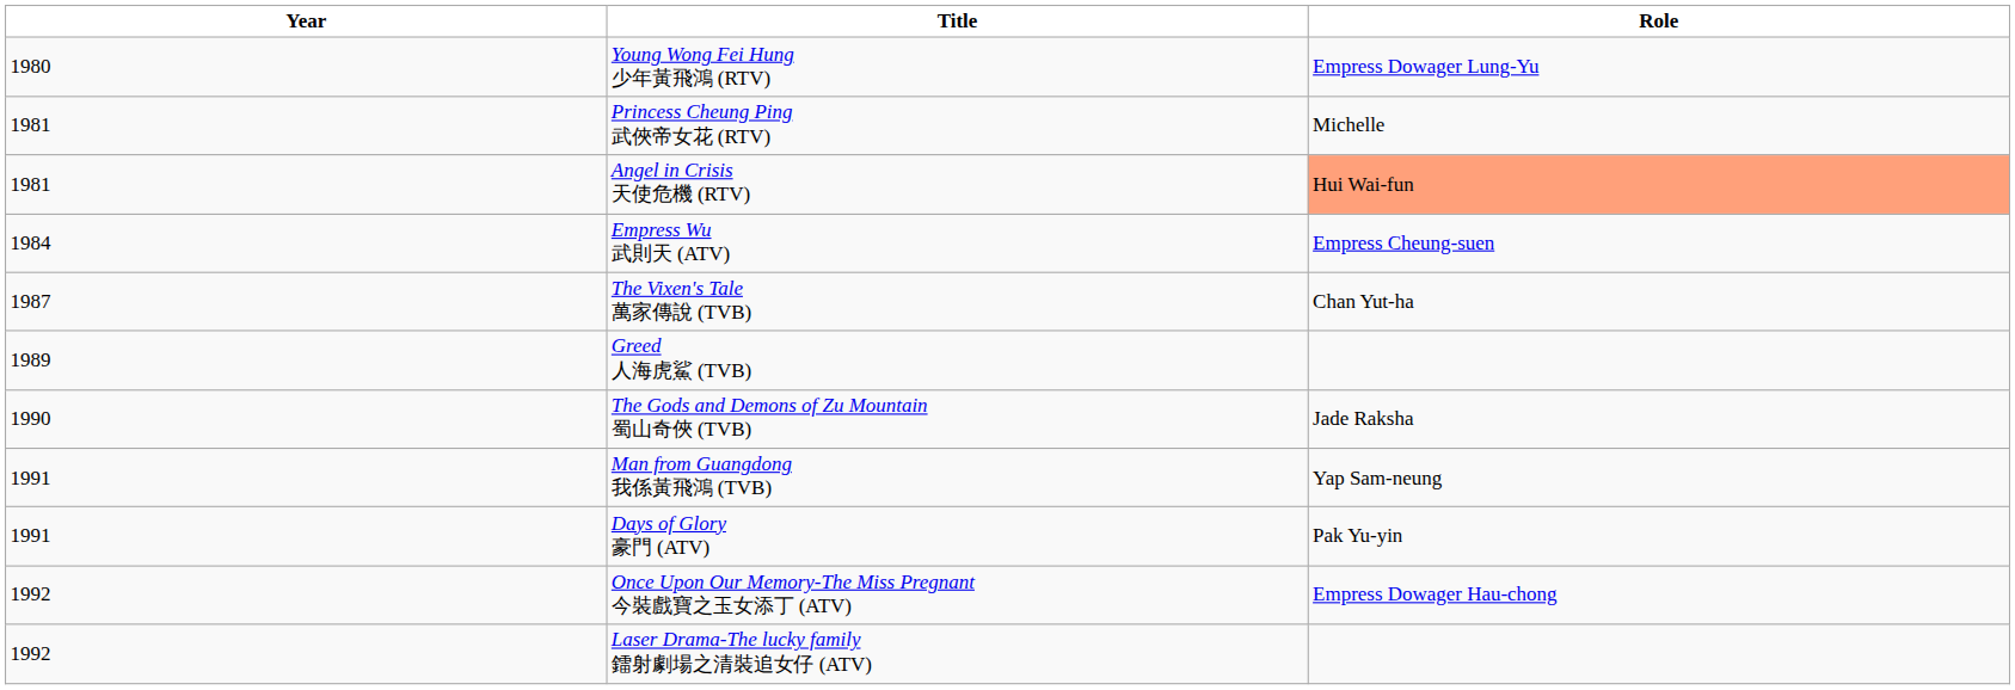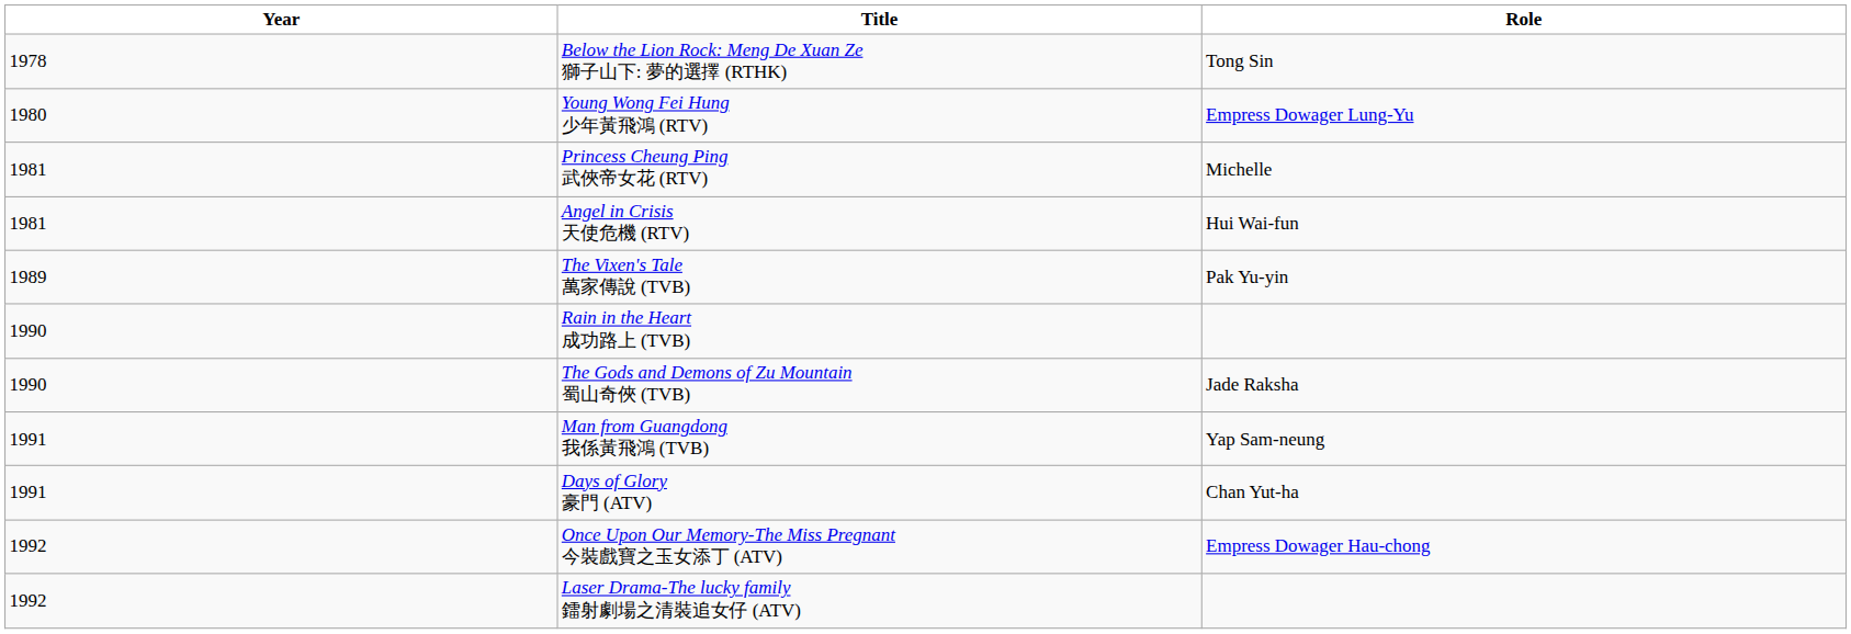 <table class="wikitable" width="100%">
 <tr style="background:#FFFFFF; color:black" align=center>
 <td style="width:30%"><strong>Year</strong></td>
 <td style="width:35%"><strong>Title</strong></td>
 <td style="width:40%"><strong>Role</strong></td>
+</tr>
+<tr>
+<td>1978</td>
+<td><em><a href='#'>Below the Lion Rock: Meng De Xuan Ze</a></em><br>獅子山下: 夢的選擇 (RTHK)</td>
+<td>Tong Sin</td>
 </tr>
 <tr>
 <td>1980</td>
 <td><em><a href='#'>Young Wong Fei Hung</a></em><br>少年黃飛鴻 (RTV)</td>
 <td><a href='#'>Empress Dowager Lung-Yu</a></td>
 </tr>
 <tr>
 <td>1981</td>
 <td><em><a href='#'>Princess Cheung Ping</a></em><br>武俠帝女花 (RTV)</td>
 <td>Michelle</td>
 </tr>
 <tr>
 <td>1981</td>
 <td><em><a href='#'>Angel in Crisis</a></em><br>天使危機 (RTV)</td>
-<td style="background: lightsalmon;">Hui Wai-fun</td>
-</tr>
-<tr>
-<td>1984</td>
-<td><em><a href='#'>Empress Wu</a></em><br>武則天 (ATV)</td>
-<td><a href='#'>Empress Cheung-suen</a></td>
-</tr>
-<tr>
-<td>1987</td>
-<td><em><a href='#'>The Vixen's Tale</a></em><br>萬家傳說 (TVB)</td>
-<td>Chan Yut-ha</td>
+<td>Hui Wai-fun</td>
 </tr>
 <tr>
 <td>1989</td>
-<td><em><a href='#'>Greed</a></em><br>人海虎鯊 (TVB)</td>
+<td><em><a href='#'>The Vixen's Tale</a></em><br>萬家傳說 (TVB)</td>
+<td>Pak Yu-yin</td>
+</tr>
+<tr>
+<td>1990</td>
+<td><em><a href='#'>Rain in the Heart</a></em><br>成功路上 (TVB)</td>
 <td></td>
 </tr>
 <tr>
 <td>1990</td>
 <td><em><a href='#'>The Gods and Demons of Zu Mountain</a></em><br>蜀山奇俠 (TVB)</td>
 <td>Jade Raksha</td>
 </tr>
 <tr>
 <td>1991</td>
 <td><em><a href='#'>Man from Guangdong</a></em><br>我係黃飛鴻 (TVB)</td>
 <td>Yap Sam-neung</td>
 </tr>
 <tr>
 <td>1991</td>
 <td><em><a href='#'>Days of Glory</a></em><br>豪門 (ATV)</td>
-<td>Pak Yu-yin</td>
+<td>Chan Yut-ha</td>
 </tr>
 <tr>
 <td>1992</td>
 <td><em><a href='#'>Once Upon Our Memory-The Miss Pregnant</a></em><br>今裝戲寶之玉女添丁 (ATV)</td>
 <td><a href='#'>Empress Dowager Hau-chong</a></td>
 </tr>
 <tr>
 <td>1992</td>
 <td><em><a href='#'>Laser Drama-The lucky family</a></em><br>鐳射劇場之清裝追女仔 (ATV)</td>
 <td></td>
 </tr>
 </table>
